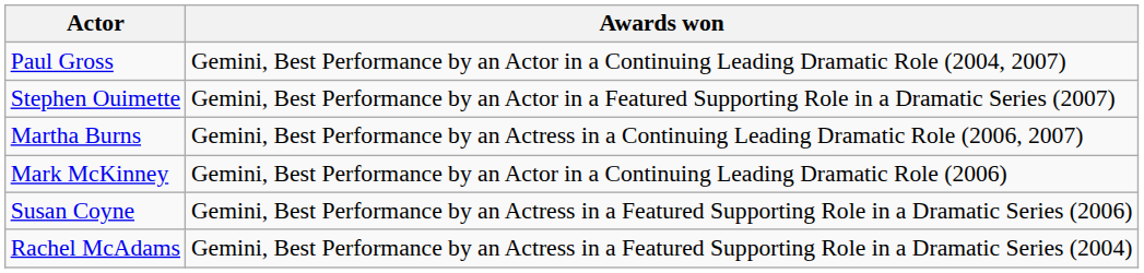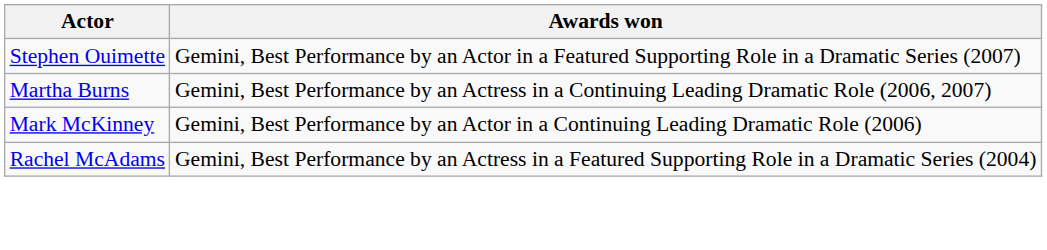 <table class="wikitable">
 <tr>
 <th>Actor</th>
 <th>Awards won</th>
-</tr>
-<tr>
-<td><a href='#'>Paul Gross</a></td>
-<td>Gemini, Best Performance by an Actor in a Continuing Leading Dramatic Role (2004, 2007)</td>
 </tr>
 <tr>
 <td><a href='#'>Stephen Ouimette</a></td>
 <td>Gemini, Best Performance by an Actor in a Featured Supporting Role in a Dramatic Series (2007)</td>
 </tr>
 <tr>
 <td><a href='#'>Martha Burns</a></td>
 <td>Gemini, Best Performance by an Actress in a Continuing Leading Dramatic Role (2006, 2007)</td>
 </tr>
 <tr>
 <td><a href='#'>Mark McKinney</a></td>
 <td>Gemini, Best Performance by an Actor in a Continuing Leading Dramatic Role (2006)</td>
 </tr>
 <tr>
-<td><a href='#'>Susan Coyne</a></td>
-<td>Gemini, Best Performance by an Actress in a Featured Supporting Role in a Dramatic Series (2006)</td>
-</tr>
-<tr>
 <td><a href='#'>Rachel McAdams</a></td>
 <td>Gemini, Best Performance by an Actress in a Featured Supporting Role in a Dramatic Series (2004)</td>
 </tr>
 </table>
